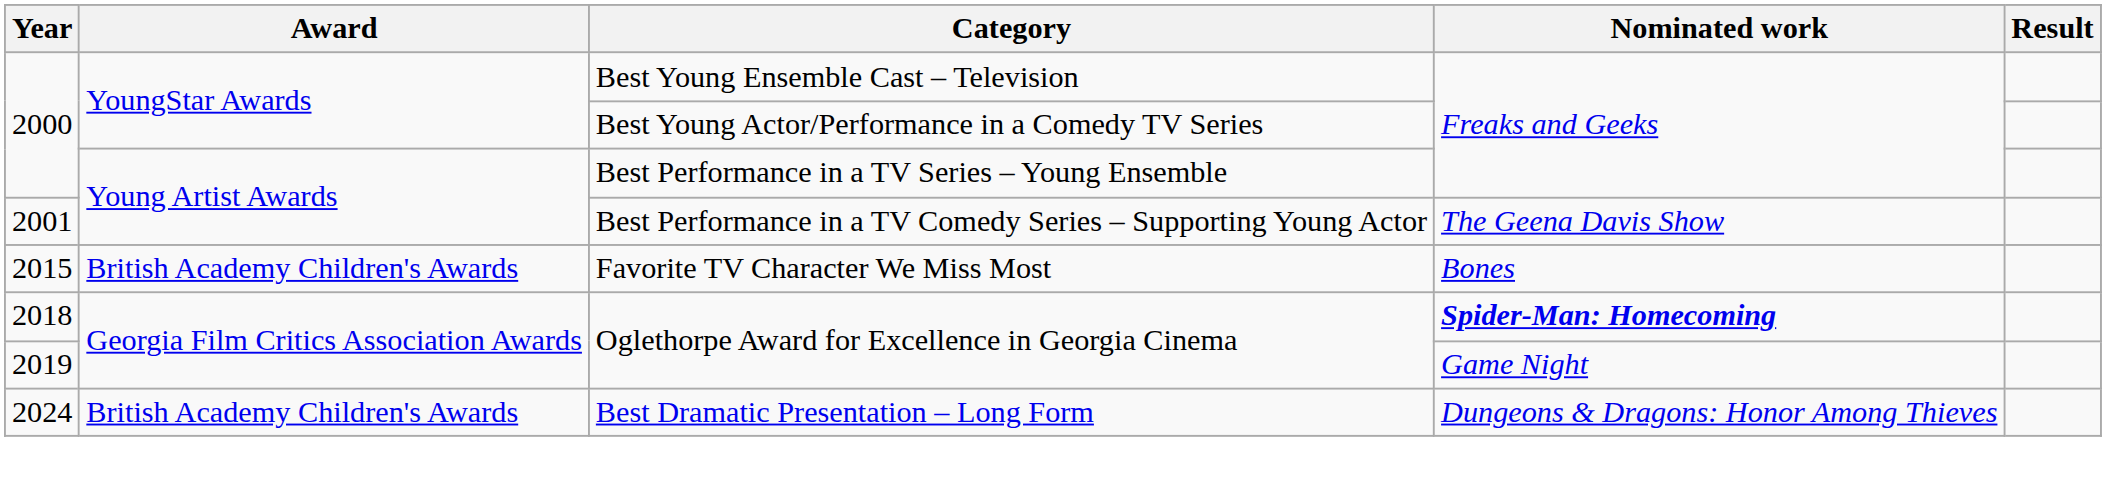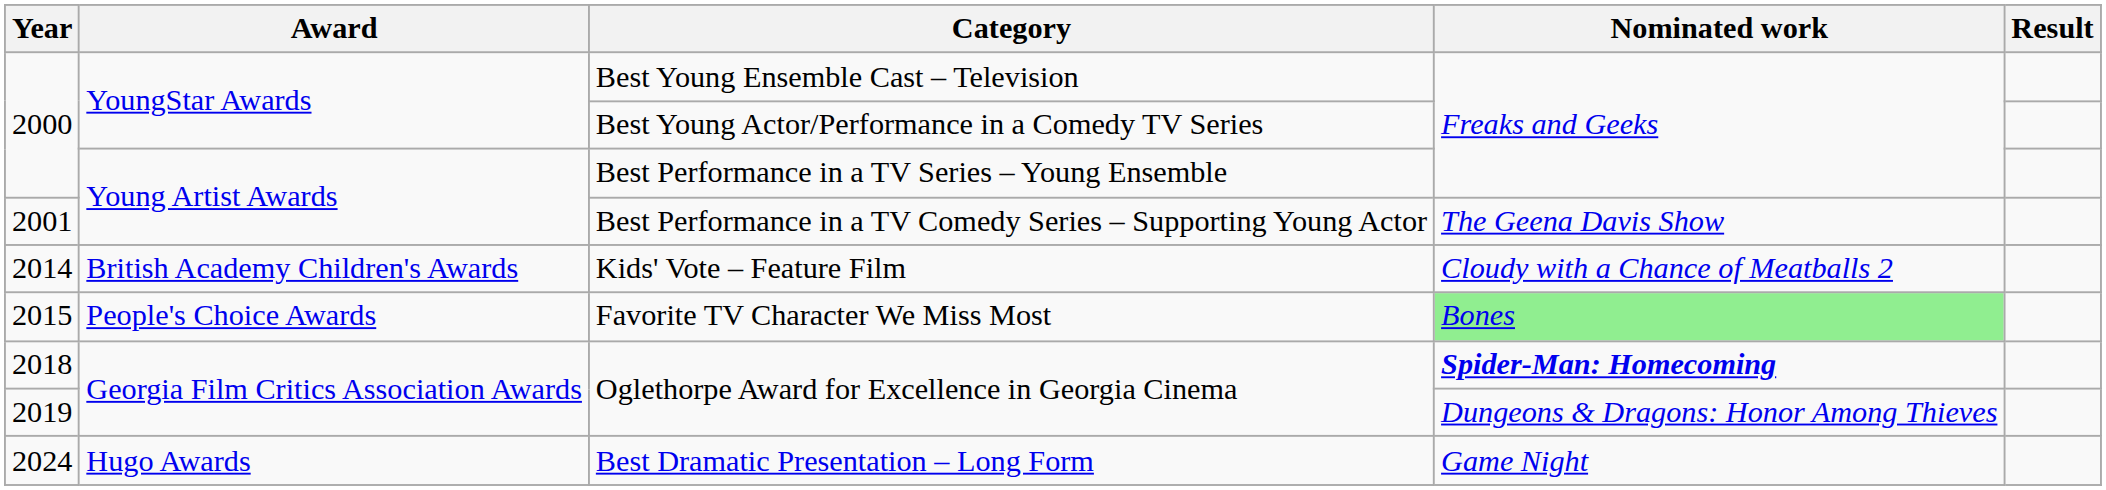 <table class="wikitable sortable">
 <tr>
 <th>Year</th>
 <th>Award</th>
 <th>Category</th>
 <th>Nominated work</th>
 <th>Result</th>
 </tr>
 <tr>
 <td rowspan="3">2000</td>
 <td rowspan="2"><a href='#'>YoungStar Awards</a></td>
 <td>Best Young Ensemble Cast – Television </td>
 <td rowspan="3"><em><a href='#'>Freaks and Geeks</a></em></td>
 <td></td>
 </tr>
 <tr>
 <td>Best Young Actor/Performance in a Comedy TV Series</td>
 <td></td>
 </tr>
 <tr>
 <td rowspan="2"><a href='#'>Young Artist Awards</a></td>
 <td>Best Performance in a TV Series – Young Ensemble </td>
 <td></td>
 </tr>
 <tr>
 <td>2001</td>
 <td>Best Performance in a TV Comedy Series – Supporting Young Actor</td>
 <td><em><a href='#'>The Geena Davis Show</a></em></td>
 <td></td>
 </tr>
 <tr>
+<td>2014</td>
+<td><a href='#'>British Academy Children's Awards</a></td>
+<td>Kids' Vote – Feature Film</td>
+<td><em><a href='#'>Cloudy with a Chance of Meatballs 2</a></em></td>
+<td></td>
+</tr>
+<tr>
 <td>2015</td>
-<td><a href='#'>British Academy Children's Awards</a></td>
+<td><a href='#'>People's Choice Awards</a></td>
 <td>Favorite TV Character We Miss Most</td>
-<td><em><a href='#'>Bones</a></em></td>
+<td style="background: lightgreen;"><em><a href='#'>Bones</a></em></td>
 <td></td>
 </tr>
 <tr>
 <td>2018</td>
 <td rowspan="2"><a href='#'>Georgia Film Critics Association Awards</a></td>
 <td rowspan="2">Oglethorpe Award for Excellence in Georgia Cinema</td>
 <td><strong><em><a href='#'>Spider-Man: Homecoming</a></em></strong></td>
 <td></td>
 </tr>
 <tr>
 <td>2019</td>
-<td><em><a href='#'>Game Night</a></em></td>
+<td><a href='#'><em>Dungeons & Dragons: Honor  Among Thieves</em></a></td>
 <td></td>
 </tr>
 <tr>
 <td>2024</td>
-<td><a href='#'>British Academy Children's Awards</a></td>
+<td><a href='#'>Hugo Awards</a></td>
 <td><a href='#'>Best Dramatic Presentation – Long Form</a></td>
-<td><a href='#'><em>Dungeons & Dragons: Honor  Among Thieves</em></a></td>
+<td><em><a href='#'>Game Night</a></em></td>
 <td></td>
 </tr>
 </table>
